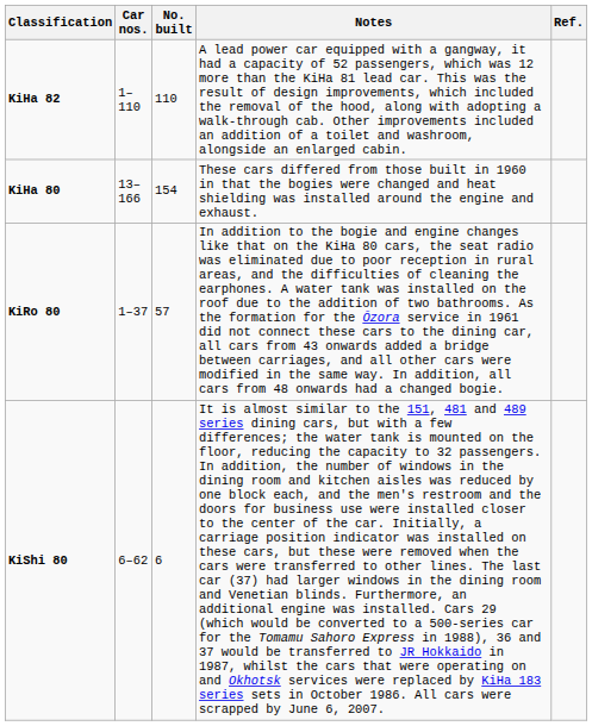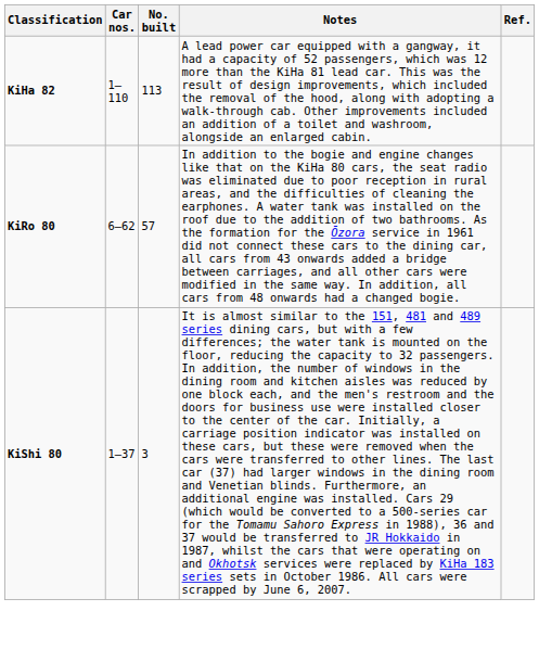 <table class="wikitable">
 <tr>
 <th>Classification</th>
 <th>Car nos.</th>
 <th>No. built</th>
 <th>Notes</th>
 <th>Ref.</th>
 </tr>
 <tr>
 <td><strong>KiHa 82</strong></td>
 <td>1–110</td>
-<td>110</td>
+<td>113</td>
 <td>A lead power car equipped with a gangway, it had a capacity of 52 passengers, which was 12 more than the KiHa 81 lead car. This was the result of design improvements, which included the removal of the hood, along with adopting a walk-through cab. Other improvements included an addition of a toilet and washroom, alongside an enlarged cabin.</td>
 <td></td>
 </tr>
 <tr>
-<td><strong>KiHa 80</strong></td>
-<td>13–166</td>
-<td>154</td>
-<td>These cars differed from those built in 1960 in that the bogies were changed and heat shielding was installed around the engine and exhaust.</td>
-<td></td>
-</tr>
-<tr>
 <td><strong>KiRo 80</strong></td>
-<td>1–37</td>
+<td>6–62</td>
 <td>57</td>
 <td>In addition to the bogie and engine changes like that on the KiHa 80 cars, the seat radio was eliminated due to poor reception in rural areas, and the difficulties of cleaning the earphones. A water tank was installed on the roof due to the addition of two bathrooms. As the formation for the <a href='#'><em>Ōzora</em></a> service in 1961 did not connect these cars to the dining car, all cars from 43 onwards added a bridge between carriages, and all other cars were modified in the same way. In addition, all cars from 48 onwards had a changed bogie.</td>
 <td></td>
 </tr>
 <tr>
 <td><strong>KiShi 80</strong></td>
-<td>6–62</td>
-<td>6</td>
+<td>1–37</td>
+<td>3</td>
 <td>It is almost similar to the <a href='#'>151</a>, <a href='#'>481</a> and <a href='#'>489 series</a> dining cars, but with a few differences; the water tank is mounted on the floor, reducing the capacity to 32 passengers. In addition, the number of windows in the dining room and kitchen aisles was reduced by one block each, and the men's restroom and the doors for business use were installed closer to the center of the car. Initially, a carriage position indicator was installed on these cars, but these were removed when the cars were transferred to other lines. The last car (37) had larger windows in the dining room and Venetian blinds. Furthermore, an additional engine was installed. Cars 29 (which would be converted to a 500-series car for the <em>Tomamu Sahoro Express</em> in 1988), 36 and 37 would be transferred to <a href='#'>JR Hokkaido</a> in 1987, whilst the cars that were operating on  and <a href='#'><em>Okhotsk</em></a> services were replaced by <a href='#'>KiHa 183 series</a> sets in October 1986. All cars were scrapped by June 6, 2007.</td>
 <td></td>
 </tr>
 </table>
